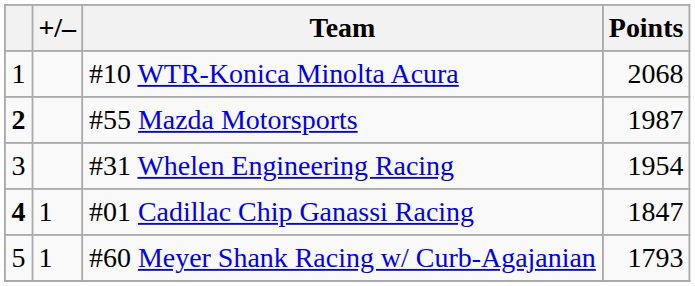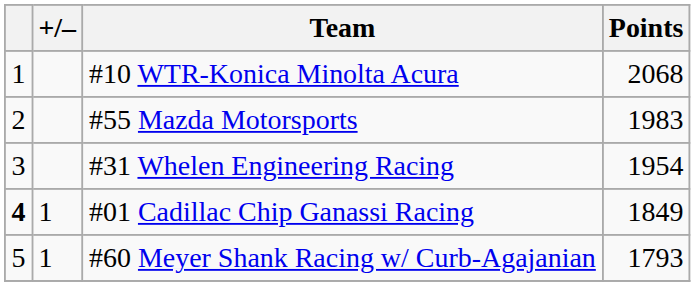 <table class="wikitable" style="font-size: 95%;">
 <tr>
 <th scope="col"></th>
 <th scope="col">+/–</th>
 <th scope="col">Team</th>
 <th scope="col">Points</th>
 </tr>
 <tr>
 <td align=center>1</td>
 <td align="left"></td>
 <td> #10 <a href='#'>WTR-Konica Minolta Acura</a></td>
 <td align=right>2068</td>
 </tr>
 <tr>
-<td align=center><strong>2</strong></td>
+<td align=center>2</td>
 <td align="left"></td>
 <td> #55 <a href='#'>Mazda Motorsports</a></td>
-<td align=right>1987</td>
+<td align=right>1983</td>
 </tr>
 <tr>
 <td align=center>3</td>
 <td align="left"></td>
 <td> #31 <a href='#'>Whelen Engineering Racing</a></td>
 <td align=right>1954</td>
 </tr>
 <tr>
 <td align=center><strong>4</strong></td>
 <td align="left"> 1</td>
 <td> #01 <a href='#'>Cadillac Chip Ganassi Racing</a></td>
-<td align=right>1847</td>
+<td align=right>1849</td>
 </tr>
 <tr>
 <td align=center>5</td>
 <td align="left"> 1</td>
 <td> #60 <a href='#'>Meyer Shank Racing w/ Curb-Agajanian</a></td>
 <td align=right>1793</td>
 </tr>
 <tr>
 </tr>
 </table>
